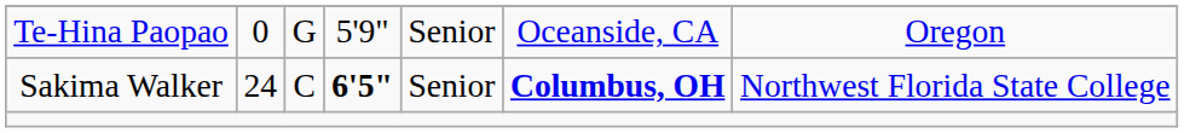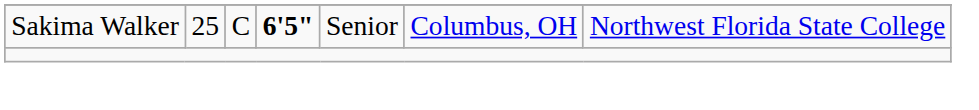 <table class="wikitable sortable" style="text-align: center">
 <tr align=center>
 </tr>
 <tr>
-<td><a href='#'>Te-Hina Paopao</a></td>
-<td>0</td>
-<td>G</td>
-<td>5'9"</td>
-<td>Senior</td>
-<td><a href='#'>Oceanside, CA</a></td>
-<td><a href='#'>Oregon</a></td>
-</tr>
-<tr>
 <td>Sakima Walker</td>
-<td>24</td>
+<td>25</td>
 <td>C</td>
 <td><strong>6'5"</strong></td>
 <td>Senior</td>
-<td><strong><a href='#'>Columbus, OH</a></strong></td>
+<td><a href='#'>Columbus, OH</a></td>
 <td><a href='#'>Northwest Florida State College</a></td>
 </tr>
 <tr>
 <td colspan=7></td>
 </tr>
 </table>
